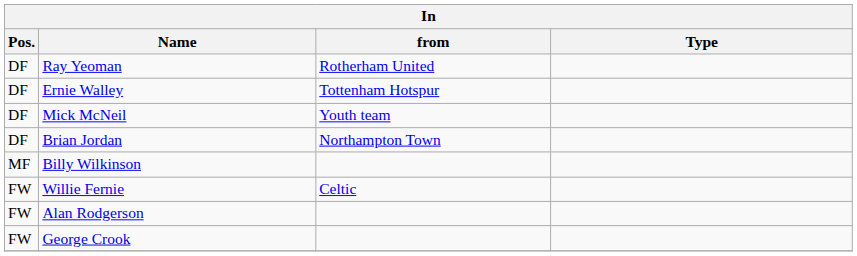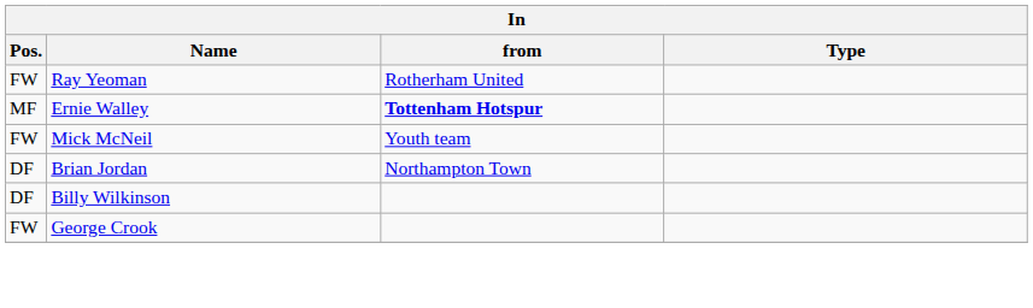 <table class="wikitable" style="font-size:100%;width:99%;">
 <tr>
 <th colspan="4">In</th>
 </tr>
 <tr>
 <th width=3%>Pos.</th>
 <th width=33%>Name</th>
 <th width=28%>from</th>
 <th width=36%>Type</th>
 </tr>
 <tr>
-<td>DF</td>
+<td>FW</td>
 <td><a href='#'>Ray Yeoman</a></td>
 <td><a href='#'>Rotherham United</a></td>
 <td></td>
 </tr>
 <tr>
-<td>DF</td>
+<td>MF</td>
 <td><a href='#'>Ernie Walley</a></td>
-<td><a href='#'>Tottenham Hotspur</a></td>
+<td><strong><a href='#'>Tottenham Hotspur</a></strong></td>
 <td></td>
 </tr>
 <tr>
-<td>DF</td>
+<td>FW</td>
 <td><a href='#'>Mick McNeil</a></td>
 <td><a href='#'>Youth team</a></td>
 <td></td>
 </tr>
 <tr>
 <td>DF</td>
 <td><a href='#'>Brian Jordan</a></td>
 <td><a href='#'>Northampton Town</a></td>
 <td></td>
 </tr>
 <tr>
-<td>MF</td>
+<td>DF</td>
 <td><a href='#'>Billy Wilkinson</a></td>
-<td></td>
-<td></td>
-</tr>
-<tr>
-<td>FW</td>
-<td><a href='#'>Willie Fernie</a></td>
-<td><a href='#'>Celtic</a></td>
-<td></td>
-</tr>
-<tr>
-<td>FW</td>
-<td><a href='#'>Alan Rodgerson</a></td>
 <td></td>
 <td></td>
 </tr>
 <tr>
 <td>FW</td>
 <td><a href='#'>George Crook</a></td>
 <td></td>
 <td></td>
 </tr>
 <tr>
 </tr>
 </table>
